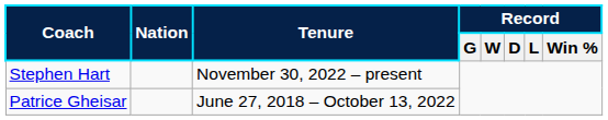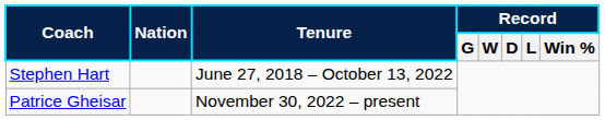 <table class="wikitable" style="text-align:left">
 <tr>
 <th style="background:#052149; color:#fff; border:2px solid #00e2ff;" scope="col" rowspan="2">Coach</th>
 <th style="background:#052149; color:#fff; border:2px solid #00e2ff;" scope="col" rowspan="2">Nation</th>
 <th style="background:#052149; color:#fff; border:2px solid #00e2ff;" scope="col" rowspan="2">Tenure</th>
 <th colspan="5" style="background:#052149; color:#fff; border:2px solid #00e2ff;" scope="col">Record</th>
 </tr>
 <tr>
 <th>G</th>
 <th>W</th>
 <th>D</th>
 <th>L</th>
 <th>Win %</th>
 </tr>
 <tr>
 <td><a href='#'>Stephen Hart</a></td>
 <td></td>
-<td>November 30, 2022 – present<br></td>
+<td>June 27, 2018 – October 13, 2022<br></td>
 </tr>
 <tr>
 <td><a href='#'>Patrice Gheisar</a></td>
 <td></td>
-<td>June 27, 2018 – October 13, 2022<br></td>
+<td>November 30, 2022 – present<br></td>
 </tr>
 </table>
